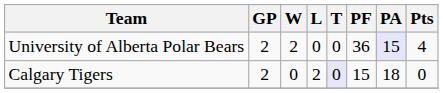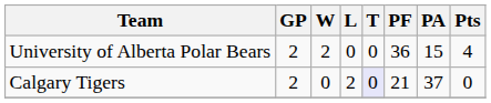 <table class="wikitable">
 <tr>
 <th>Team</th>
 <th>GP</th>
 <th>W</th>
 <th>L</th>
 <th>T</th>
 <th>PF</th>
 <th>PA</th>
 <th>Pts</th>
 </tr>
 <tr align="center">
 <td align="left">University of Alberta Polar Bears</td>
 <td>2</td>
 <td>2</td>
 <td>0</td>
 <td>0</td>
 <td>36</td>
-<td style="background: lavender;">15</td>
+<td>15</td>
 <td>4</td>
 </tr>
 <tr align="center">
 <td align="left">Calgary Tigers</td>
 <td>2</td>
 <td>0</td>
 <td>2</td>
 <td style="background: lavender;">0</td>
-<td>15</td>
-<td>18</td>
+<td>21</td>
+<td>37</td>
 <td>0</td>
 </tr>
 <tr align="center">
 </tr>
 </table>
